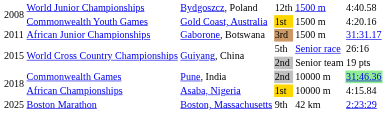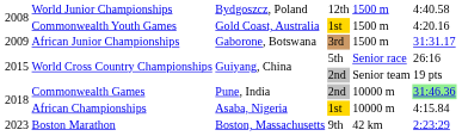 <table>
 <tr>
 <td rowspan=2>2008</td>
 <td><a href='#'>World Junior Championships</a></td>
 <td><a href='#'>Bydgoszcz</a>, Poland</td>
 <td>12th</td>
 <td><a href='#'>1500 m</a></td>
 <td>4:40.58</td>
 </tr>
 <tr>
 <td><a href='#'>Commonwealth Youth Games</a></td>
 <td><a href='#'>Gold Coast, Australia</a></td>
 <td bgcolor=gold>1st</td>
 <td>1500 m</td>
 <td>4:20.16 </td>
 </tr>
 <tr>
-<td>2011</td>
+<td>2009</td>
 <td><a href='#'>African Junior Championships</a></td>
 <td><a href='#'>Gaborone</a>, Botswana</td>
 <td bgcolor=cc9966>3rd</td>
 <td>1500 m</td>
 <td><a href='#'>31:31.17</a></td>
 </tr>
 <tr>
 <td rowspan=2>2015</td>
 <td rowspan=2><a href='#'>World Cross Country Championships</a></td>
 <td rowspan=2><a href='#'>Guiyang</a>, China</td>
 <td>5th</td>
 <td><a href='#'>Senior race</a></td>
 <td>26:16</td>
 </tr>
 <tr>
 <td bgcolor=silver>2nd</td>
 <td>Senior team</td>
 <td>19 pts</td>
 </tr>
 <tr>
 <td rowspan=2>2018</td>
 <td><a href='#'>Commonwealth Games</a></td>
 <td><a href='#'>Pune</a>, India</td>
 <td bgcolor=silver>2nd</td>
 <td>10000 m</td>
 <td style="background: lightgreen;"><a href='#'>31:46.36</a></td>
 </tr>
 <tr>
 <td><a href='#'>African Championships</a></td>
 <td><a href='#'>Asaba, Nigeria</a></td>
 <td bgcolor=gold>1st</td>
 <td>10000 m</td>
 <td>4:15.84</td>
 </tr>
 <tr>
-<td>2025</td>
+<td>2023</td>
 <td><a href='#'>Boston Marathon</a></td>
 <td><a href='#'>Boston, Massachusetts</a></td>
 <td>9th</td>
 <td>42 km</td>
 <td><a href='#'>2:23:29</a></td>
 </tr>
 </table>
